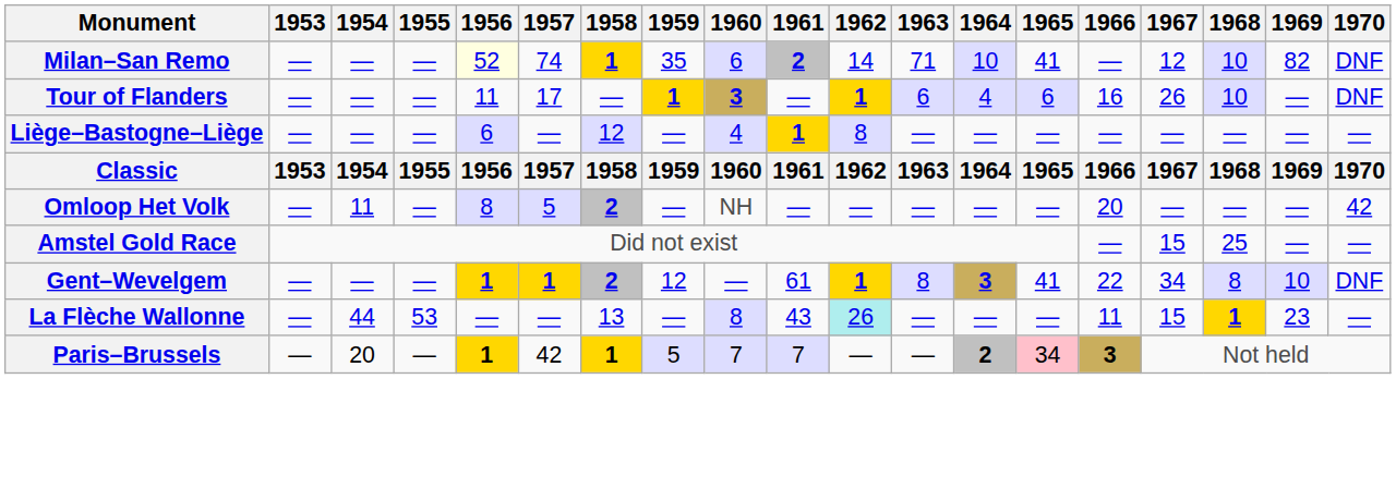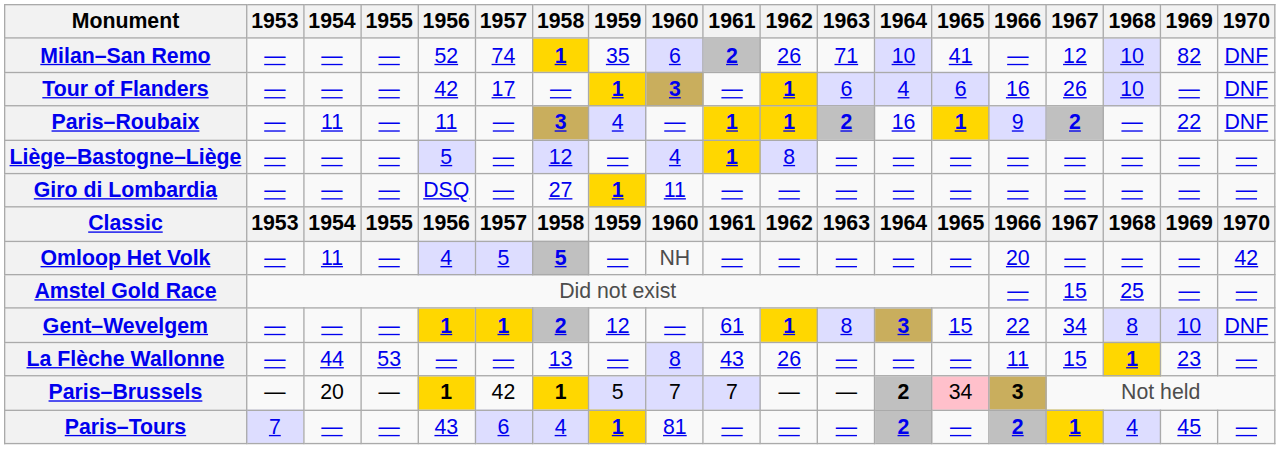 <table class="wikitable plainrowheaders">
 <tr>
 <th>Monument</th>
 <th scope="col">1953</th>
 <th scope="col">1954</th>
 <th scope="col">1955</th>
 <th scope="col">1956</th>
 <th scope="col">1957</th>
 <th scope="col">1958</th>
 <th scope="col">1959</th>
 <th scope="col">1960</th>
 <th scope="col">1961</th>
 <th scope="col">1962</th>
 <th scope="col">1963</th>
 <th scope="col">1964</th>
 <th scope="col">1965</th>
 <th scope="col">1966</th>
 <th scope="col">1967</th>
 <th scope="col">1968</th>
 <th scope="col">1969</th>
 <th scope="col">1970</th>
 </tr>
 <tr style="text-align:center;">
 <th scope="row"><a href='#'>Milan–San Remo</a></th>
 <td><a href='#'>—</a></td>
 <td><a href='#'>—</a></td>
 <td><a href='#'>—</a></td>
-<td style="background: lightyellow;"><a href='#'>52</a></td>
+<td><a href='#'>52</a></td>
 <td><a href='#'>74</a></td>
 <td style="background:gold;"><a href='#'><strong>1</strong></a></td>
 <td><a href='#'>35</a></td>
 <td style="background:#ddf;"><a href='#'>6</a></td>
 <td style="background:silver;"><a href='#'><strong>2</strong></a></td>
-<td><a href='#'>14</a></td>
+<td><a href='#'>26</a></td>
 <td><a href='#'>71</a></td>
 <td style="background:#ddf;"><a href='#'>10</a></td>
 <td><a href='#'>41</a></td>
 <td><a href='#'>—</a></td>
 <td><a href='#'>12</a></td>
 <td style="background:#ddf;"><a href='#'>10</a></td>
 <td><a href='#'>82</a></td>
 <td><a href='#'>DNF</a></td>
 </tr>
 <tr style="text-align:center;">
 <th scope="row"><a href='#'>Tour of Flanders</a></th>
 <td><a href='#'>—</a></td>
 <td><a href='#'>—</a></td>
 <td><a href='#'>—</a></td>
-<td><a href='#'>11</a></td>
+<td><a href='#'>42</a></td>
 <td><a href='#'>17</a></td>
 <td><a href='#'>—</a></td>
 <td style="background:gold;"><a href='#'><strong>1</strong></a></td>
 <td style="background:#C9AE5D;"><a href='#'><strong>3</strong></a></td>
 <td><a href='#'>—</a></td>
 <td style="background:gold;"><a href='#'><strong>1</strong></a></td>
 <td style="background:#ddf;"><a href='#'>6</a></td>
 <td style="background:#ddf;"><a href='#'>4</a></td>
 <td style="background:#ddf;"><a href='#'>6</a></td>
 <td><a href='#'>16</a></td>
 <td><a href='#'>26</a></td>
 <td style="background:#ddf;"><a href='#'>10</a></td>
 <td><a href='#'>—</a></td>
 <td><a href='#'>DNF</a></td>
 </tr>
 <tr style="text-align:center;">
+<th scope="row"><a href='#'>Paris–Roubaix</a></th>
+<td><a href='#'>—</a></td>
+<td><a href='#'>11</a></td>
+<td><a href='#'>—</a></td>
+<td><a href='#'>11</a></td>
+<td><a href='#'>—</a></td>
+<td style="background:#C9AE5D;"><a href='#'><strong>3</strong></a></td>
+<td style="background:#ddf;"><a href='#'>4</a></td>
+<td><a href='#'>—</a></td>
+<td style="background:gold;"><a href='#'><strong>1</strong></a></td>
+<td style="background:gold;"><a href='#'><strong>1</strong></a></td>
+<td style="background:silver;"><a href='#'><strong>2</strong></a></td>
+<td><a href='#'>16</a></td>
+<td style="background:gold;"><a href='#'><strong>1</strong></a></td>
+<td style="background:#ddf;"><a href='#'>9</a></td>
+<td style="background:silver;"><a href='#'><strong>2</strong></a></td>
+<td><a href='#'>—</a></td>
+<td><a href='#'>22</a></td>
+<td><a href='#'>DNF</a></td>
+</tr>
+<tr style="text-align:center;">
 <th scope="row"><a href='#'>Liège–Bastogne–Liège</a></th>
 <td><a href='#'>—</a></td>
 <td><a href='#'>—</a></td>
 <td><a href='#'>—</a></td>
-<td style="background:#ddf;"><a href='#'>6</a></td>
+<td style="background:#ddf;"><a href='#'>5</a></td>
 <td><a href='#'>—</a></td>
 <td style="background:#ddf;"><a href='#'>12</a></td>
 <td><a href='#'>—</a></td>
 <td style="background:#ddf;"><a href='#'>4</a></td>
 <td style="background:gold;"><a href='#'><strong>1</strong></a></td>
 <td style="background:#ddf;"><a href='#'>8</a></td>
+<td><a href='#'>—</a></td>
+<td><a href='#'>—</a></td>
+<td><a href='#'>—</a></td>
+<td><a href='#'>—</a></td>
+<td><a href='#'>—</a></td>
+<td><a href='#'>—</a></td>
+<td><a href='#'>—</a></td>
+<td><a href='#'>—</a></td>
+</tr>
+<tr style="text-align:center;">
+<th scope="row"><a href='#'>Giro di Lombardia</a></th>
+<td><a href='#'>—</a></td>
+<td><a href='#'>—</a></td>
+<td><a href='#'>—</a></td>
+<td><a href='#'>DSQ</a></td>
+<td><a href='#'>—</a></td>
+<td><a href='#'>27</a></td>
+<td style="background:gold;"><a href='#'><strong>1</strong></a></td>
+<td><a href='#'>11</a></td>
+<td><a href='#'>—</a></td>
+<td><a href='#'>—</a></td>
 <td><a href='#'>—</a></td>
 <td><a href='#'>—</a></td>
 <td><a href='#'>—</a></td>
 <td><a href='#'>—</a></td>
 <td><a href='#'>—</a></td>
 <td><a href='#'>—</a></td>
 <td><a href='#'>—</a></td>
 <td><a href='#'>—</a></td>
 </tr>
 <tr>
 <th><a href='#'>Classic</a></th>
 <th scope="col">1953</th>
 <th scope="col">1954</th>
 <th scope="col">1955</th>
 <th scope="col">1956</th>
 <th scope="col">1957</th>
 <th scope="col">1958</th>
 <th scope="col">1959</th>
 <th scope="col">1960</th>
 <th scope="col">1961</th>
 <th scope="col">1962</th>
 <th scope="col">1963</th>
 <th scope="col">1964</th>
 <th scope="col">1965</th>
 <th scope="col">1966</th>
 <th scope="col">1967</th>
 <th scope="col">1968</th>
 <th scope="col">1969</th>
 <th scope="col">1970</th>
 </tr>
 <tr align="center">
 <th scope="row"><a href='#'>Omloop Het Volk</a></th>
 <td><a href='#'>—</a></td>
 <td><a href='#'>11</a></td>
 <td><a href='#'>—</a></td>
-<td style="background:#ddf;"><a href='#'>8</a></td>
+<td style="background:#ddf;"><a href='#'>4</a></td>
 <td style="background:#ddf;"><a href='#'>5</a></td>
-<td style="background:silver;"><a href='#'><strong>2</strong></a></td>
+<td style="background:silver;"><a href='#'><strong>5</strong></a></td>
 <td><a href='#'>—</a></td>
 <td style="color:#4d4d4d;">NH</td>
 <td><a href='#'>—</a></td>
 <td><a href='#'>—</a></td>
 <td><a href='#'>—</a></td>
 <td><a href='#'>—</a></td>
 <td><a href='#'>—</a></td>
 <td><a href='#'>20</a></td>
 <td><a href='#'>—</a></td>
 <td><a href='#'>—</a></td>
 <td><a href='#'>—</a></td>
 <td><a href='#'>42</a></td>
 </tr>
 <tr align="center">
 <th scope="row"><a href='#'>Amstel Gold Race</a></th>
 <td style="color:#4d4d4d;" colspan=13>Did not exist</td>
 <td><a href='#'>—</a></td>
 <td><a href='#'>15</a></td>
 <td><a href='#'>25</a></td>
 <td><a href='#'>—</a></td>
 <td><a href='#'>—</a></td>
 </tr>
 <tr align="center">
 <th scope="row"><a href='#'>Gent–Wevelgem</a></th>
 <td><a href='#'>—</a></td>
 <td><a href='#'>—</a></td>
 <td><a href='#'>—</a></td>
 <td style="background:gold;"><a href='#'><strong>1</strong></a></td>
 <td style="background:gold;"><a href='#'><strong>1</strong></a></td>
 <td style="background:silver;"><a href='#'><strong>2</strong></a></td>
 <td><a href='#'>12</a></td>
 <td><a href='#'>—</a></td>
 <td><a href='#'>61</a></td>
 <td style="background:gold;"><a href='#'><strong>1</strong></a></td>
 <td style="background:#ddf;"><a href='#'>8</a></td>
 <td style="background:#C9AE5D;"><a href='#'><strong>3</strong></a></td>
-<td><a href='#'>41</a></td>
+<td><a href='#'>15</a></td>
 <td><a href='#'>22</a></td>
 <td><a href='#'>34</a></td>
 <td style="background:#ddf;"><a href='#'>8</a></td>
 <td style="background:#ddf;"><a href='#'>10</a></td>
 <td><a href='#'>DNF</a></td>
 </tr>
 <tr align="center">
 <th scope="row"><a href='#'>La Flèche Wallonne</a></th>
 <td><a href='#'>—</a></td>
 <td><a href='#'>44</a></td>
 <td><a href='#'>53</a></td>
 <td><a href='#'>—</a></td>
 <td><a href='#'>—</a></td>
 <td><a href='#'>13</a></td>
 <td><a href='#'>—</a></td>
 <td style="background:#ddf;"><a href='#'>8</a></td>
 <td><a href='#'>43</a></td>
-<td style="background: paleturquoise;"><a href='#'>26</a></td>
+<td><a href='#'>26</a></td>
 <td><a href='#'>—</a></td>
 <td><a href='#'>—</a></td>
 <td><a href='#'>—</a></td>
 <td><a href='#'>11</a></td>
 <td><a href='#'>15</a></td>
 <td style="background:gold;"><a href='#'><strong>1</strong></a></td>
 <td><a href='#'>23</a></td>
 <td><a href='#'>—</a></td>
 </tr>
 <tr align="center">
 <th scope="row"><a href='#'>Paris–Brussels</a></th>
 <td>—</td>
 <td>20</td>
 <td>—</td>
 <td style="background:gold;"><strong>1</strong></td>
 <td>42</td>
 <td style="background:gold;"><strong>1</strong></td>
 <td style="background:#ddf;">5</td>
 <td style="background:#ddf;">7</td>
 <td style="background:#ddf;">7</td>
 <td>—</td>
 <td>—</td>
 <td style="background:silver;"><strong>2</strong></td>
 <td style="background: pink;">34</td>
 <td style="background:#C9AE5D;"><strong>3</strong></td>
 <td style="color:#4d4d4d;" colspan=4>Not held</td>
 </tr>
+<tr align="center">
+<th scope="row"><a href='#'>Paris–Tours</a></th>
+<td style="background:#ddf;"><a href='#'>7</a></td>
+<td><a href='#'>—</a></td>
+<td><a href='#'>—</a></td>
+<td><a href='#'>43</a></td>
+<td style="background:#ddf;"><a href='#'>6</a></td>
+<td style="background:#ddf;"><a href='#'>4</a></td>
+<td style="background:gold;"><a href='#'><strong>1</strong></a></td>
+<td><a href='#'>81</a></td>
+<td><a href='#'>—</a></td>
+<td><a href='#'>—</a></td>
+<td><a href='#'>—</a></td>
+<td style="background:silver;"><a href='#'><strong>2</strong></a></td>
+<td><a href='#'>—</a></td>
+<td style="background:silver;"><a href='#'><strong>2</strong></a></td>
+<td style="background:gold;"><a href='#'><strong>1</strong></a></td>
+<td style="background:#ddf;"><a href='#'>4</a></td>
+<td><a href='#'>45</a></td>
+<td><a href='#'>—</a></td>
+</tr>
 </table>
